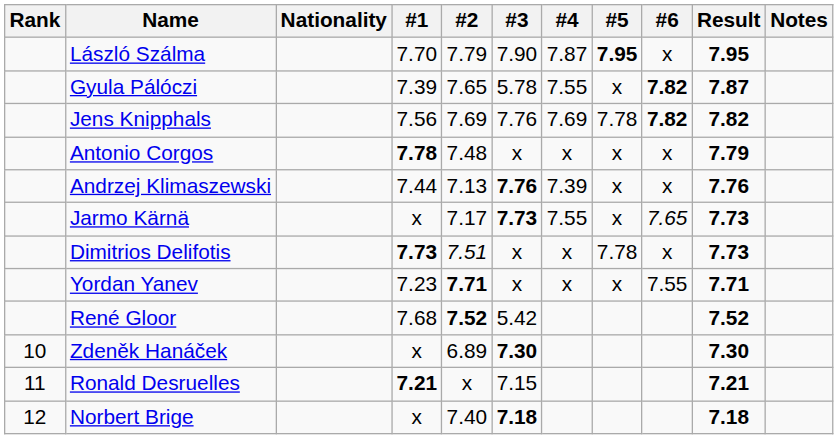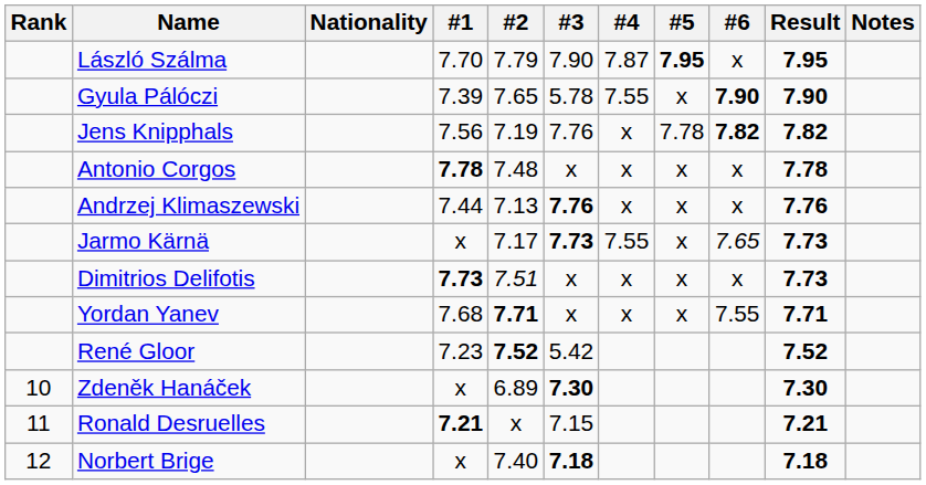 <table class="wikitable sortable" style="text-align:center">
 <tr>
 <th>Rank</th>
 <th>Name</th>
 <th>Nationality</th>
 <th>#1</th>
 <th>#2</th>
 <th>#3</th>
 <th>#4</th>
 <th>#5</th>
 <th>#6</th>
 <th>Result</th>
 <th>Notes</th>
 </tr>
 <tr>
 <td></td>
 <td align="left"><a href='#'>László Szálma</a></td>
 <td align=left></td>
 <td>7.70</td>
 <td>7.79</td>
 <td>7.90</td>
 <td>7.87</td>
 <td><strong>7.95</strong></td>
 <td>x</td>
 <td><strong>7.95</strong></td>
 <td></td>
 </tr>
 <tr>
 <td></td>
 <td align="left"><a href='#'>Gyula Pálóczi</a></td>
 <td align=left></td>
 <td>7.39</td>
 <td>7.65</td>
 <td>5.78</td>
 <td>7.55</td>
 <td>x</td>
-<td><strong>7.82</strong></td>
-<td><strong>7.87</strong></td>
+<td><strong>7.90</strong></td>
+<td><strong>7.90</strong></td>
 <td></td>
 </tr>
 <tr>
 <td></td>
 <td align="left"><a href='#'>Jens Knipphals</a></td>
 <td align=left></td>
 <td>7.56</td>
-<td>7.69</td>
+<td>7.19</td>
 <td>7.76</td>
-<td>7.69</td>
+<td>x</td>
 <td>7.78</td>
 <td><strong>7.82</strong></td>
 <td><strong>7.82</strong></td>
 <td></td>
 </tr>
 <tr>
 <td></td>
 <td align="left"><a href='#'>Antonio Corgos</a></td>
 <td align=left></td>
 <td><strong>7.78</strong></td>
 <td>7.48</td>
 <td>x</td>
 <td>x</td>
 <td>x</td>
 <td>x</td>
-<td><strong>7.79</strong></td>
+<td><strong>7.78</strong></td>
 <td></td>
 </tr>
 <tr>
 <td></td>
 <td align="left"><a href='#'>Andrzej Klimaszewski</a></td>
 <td align=left></td>
 <td>7.44</td>
 <td>7.13</td>
 <td><strong>7.76</strong></td>
-<td>7.39</td>
+<td>x</td>
 <td>x</td>
 <td>x</td>
 <td><strong>7.76</strong></td>
 <td></td>
 </tr>
 <tr>
 <td></td>
 <td align="left"><a href='#'>Jarmo Kärnä</a></td>
 <td align=left></td>
 <td>x</td>
 <td>7.17</td>
 <td><strong>7.73</strong></td>
 <td>7.55</td>
 <td>x</td>
 <td><em>7.65</em></td>
 <td><strong>7.73</strong></td>
 <td></td>
 </tr>
 <tr>
 <td></td>
 <td align="left"><a href='#'>Dimitrios Delifotis</a></td>
 <td align=left></td>
 <td><strong>7.73</strong></td>
 <td><em>7.51</em></td>
 <td>x</td>
 <td>x</td>
-<td>7.78</td>
+<td>x</td>
 <td>x</td>
 <td><strong>7.73</strong></td>
 <td></td>
 </tr>
 <tr>
 <td></td>
 <td align="left"><a href='#'>Yordan Yanev</a></td>
 <td align=left></td>
-<td>7.23</td>
+<td>7.68</td>
 <td><strong>7.71</strong></td>
 <td>x</td>
 <td>x</td>
 <td>x</td>
 <td>7.55</td>
 <td><strong>7.71</strong></td>
 <td></td>
 </tr>
 <tr>
 <td></td>
 <td align="left"><a href='#'>René Gloor</a></td>
 <td align=left></td>
-<td>7.68</td>
+<td>7.23</td>
 <td><strong>7.52</strong></td>
 <td>5.42</td>
 <td></td>
 <td></td>
 <td></td>
 <td><strong>7.52</strong></td>
 <td></td>
 </tr>
 <tr>
 <td>10</td>
 <td align="left"><a href='#'>Zdeněk Hanáček</a></td>
 <td align=left></td>
 <td>x</td>
 <td>6.89</td>
 <td><strong>7.30</strong></td>
 <td></td>
 <td></td>
 <td></td>
 <td><strong>7.30</strong></td>
 <td></td>
 </tr>
 <tr>
 <td>11</td>
 <td align="left"><a href='#'>Ronald Desruelles</a></td>
 <td align=left></td>
 <td><strong>7.21</strong></td>
 <td>x</td>
 <td>7.15</td>
 <td></td>
 <td></td>
 <td></td>
 <td><strong>7.21</strong></td>
 <td></td>
 </tr>
 <tr>
 <td>12</td>
 <td align="left"><a href='#'>Norbert Brige</a></td>
 <td align=left></td>
 <td>x</td>
 <td>7.40</td>
 <td><strong>7.18</strong></td>
 <td></td>
 <td></td>
 <td></td>
 <td><strong>7.18</strong></td>
 <td></td>
 </tr>
 </table>
